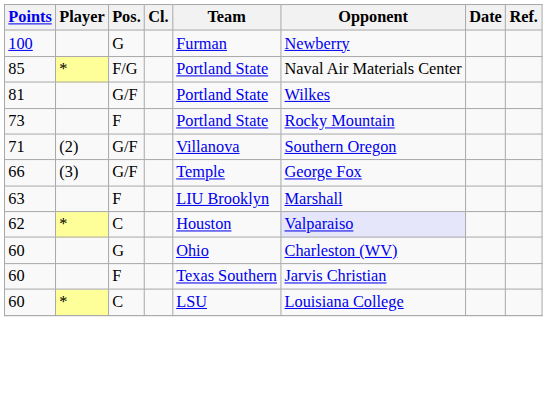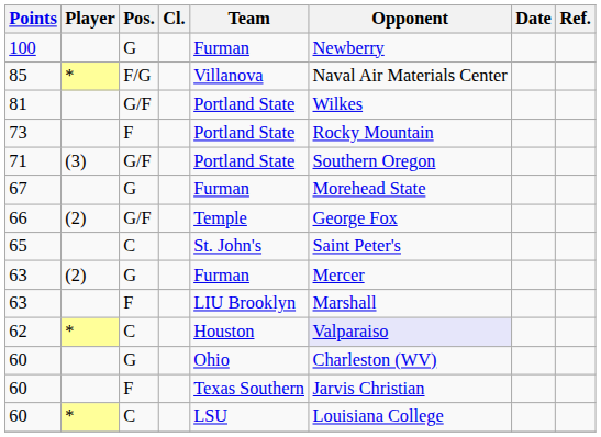 <table class="wikitable sortable">
 <tr>
 <th><a href='#'>Points</a></th>
 <th>Player</th>
 <th>Pos.</th>
 <th>Cl.</th>
 <th>Team</th>
 <th>Opponent</th>
 <th>Date</th>
 <th class="unsortable">Ref.</th>
 </tr>
 <tr>
 <td><a href='#'>100</a></td>
 <td></td>
 <td>G</td>
 <td></td>
 <td><a href='#'>Furman</a></td>
 <td><a href='#'>Newberry</a></td>
 <td></td>
 <td></td>
 </tr>
 <tr>
 <td>85</td>
 <td style="background-color:#FFFF99;">*</td>
 <td>F/G</td>
 <td></td>
-<td><a href='#'>Portland State</a></td>
+<td><a href='#'>Villanova</a></td>
 <td>Naval Air Materials Center</td>
 <td></td>
 <td></td>
 </tr>
 <tr>
 <td>81</td>
 <td></td>
 <td>G/F</td>
 <td></td>
 <td><a href='#'>Portland State</a></td>
 <td><a href='#'>Wilkes</a></td>
 <td></td>
 <td></td>
 </tr>
 <tr>
 <td>73</td>
 <td></td>
 <td>F</td>
 <td></td>
 <td><a href='#'>Portland State</a></td>
 <td><a href='#'>Rocky Mountain</a></td>
 <td></td>
 <td></td>
 </tr>
 <tr>
 <td>71</td>
-<td> (2)</td>
+<td> (3)</td>
 <td>G/F</td>
 <td></td>
-<td><a href='#'>Villanova</a></td>
+<td><a href='#'>Portland State</a></td>
 <td><a href='#'>Southern Oregon</a></td>
 <td></td>
 <td></td>
 </tr>
 <tr>
+<td>67</td>
+<td></td>
+<td>G</td>
+<td></td>
+<td><a href='#'>Furman</a></td>
+<td><a href='#'>Morehead State</a></td>
+<td></td>
+<td></td>
+</tr>
+<tr>
 <td>66</td>
-<td> (3)</td>
+<td> (2)</td>
 <td>G/F</td>
 <td></td>
 <td><a href='#'>Temple</a></td>
 <td><a href='#'>George Fox</a></td>
+<td></td>
+<td></td>
+</tr>
+<tr>
+<td>65</td>
+<td></td>
+<td>C</td>
+<td></td>
+<td><a href='#'>St. John's</a></td>
+<td><a href='#'>Saint Peter's</a></td>
+<td></td>
+<td></td>
+</tr>
+<tr>
+<td>63</td>
+<td> (2)</td>
+<td>G</td>
+<td></td>
+<td><a href='#'>Furman</a></td>
+<td><a href='#'>Mercer</a></td>
 <td></td>
 <td></td>
 </tr>
 <tr>
 <td>63</td>
 <td></td>
 <td>F</td>
 <td></td>
 <td><a href='#'>LIU Brooklyn</a></td>
 <td><a href='#'>Marshall</a></td>
 <td></td>
 <td></td>
 </tr>
 <tr>
 <td>62</td>
 <td style="background-color:#FFFF99;">*</td>
 <td>C</td>
 <td></td>
 <td><a href='#'>Houston</a></td>
 <td style="background: lavender;"><a href='#'>Valparaiso</a></td>
 <td></td>
 <td></td>
 </tr>
 <tr>
 <td>60</td>
 <td></td>
 <td>G</td>
 <td></td>
 <td><a href='#'>Ohio</a></td>
 <td><a href='#'>Charleston (WV)</a></td>
 <td></td>
 <td></td>
 </tr>
 <tr>
 <td>60</td>
 <td></td>
 <td>F</td>
 <td></td>
 <td><a href='#'>Texas Southern</a></td>
 <td><a href='#'>Jarvis Christian</a></td>
 <td></td>
 <td></td>
 </tr>
 <tr>
 <td>60</td>
 <td style="background-color:#FFFF99;">*</td>
 <td>C</td>
 <td></td>
 <td><a href='#'>LSU</a></td>
 <td><a href='#'>Louisiana College</a></td>
 <td></td>
 <td></td>
 </tr>
 <tr>
 </tr>
 </table>
